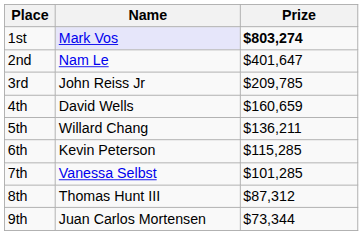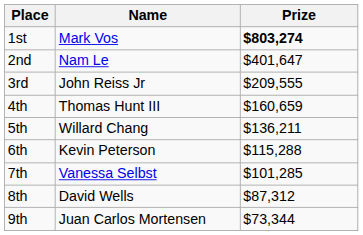 <table class="wikitable">
 <tr>
 <th width="50">Place</th>
 <th width="200">Name</th>
 <th width="125">Prize</th>
 </tr>
 <tr>
 <td>1st</td>
-<td style="background: lavender;"><a href='#'>Mark Vos</a></td>
+<td><a href='#'>Mark Vos</a></td>
 <td><strong>$803,274</strong></td>
 </tr>
 <tr>
 <td>2nd</td>
 <td><a href='#'>Nam Le</a></td>
 <td>$401,647</td>
 </tr>
 <tr>
 <td>3rd</td>
 <td>John Reiss Jr</td>
-<td>$209,785</td>
+<td>$209,555</td>
 </tr>
 <tr>
 <td>4th</td>
-<td>David Wells</td>
+<td>Thomas Hunt III</td>
 <td>$160,659</td>
 </tr>
 <tr>
 <td>5th</td>
 <td>Willard Chang</td>
 <td>$136,211</td>
 </tr>
 <tr>
 <td>6th</td>
 <td>Kevin Peterson</td>
-<td>$115,285</td>
+<td>$115,288</td>
 </tr>
 <tr>
 <td>7th</td>
 <td><a href='#'>Vanessa Selbst</a></td>
 <td>$101,285</td>
 </tr>
 <tr>
 <td>8th</td>
-<td>Thomas Hunt III</td>
+<td>David Wells</td>
 <td>$87,312</td>
 </tr>
 <tr>
 <td>9th</td>
 <td>Juan Carlos Mortensen </td>
 <td>$73,344</td>
 </tr>
 </table>
